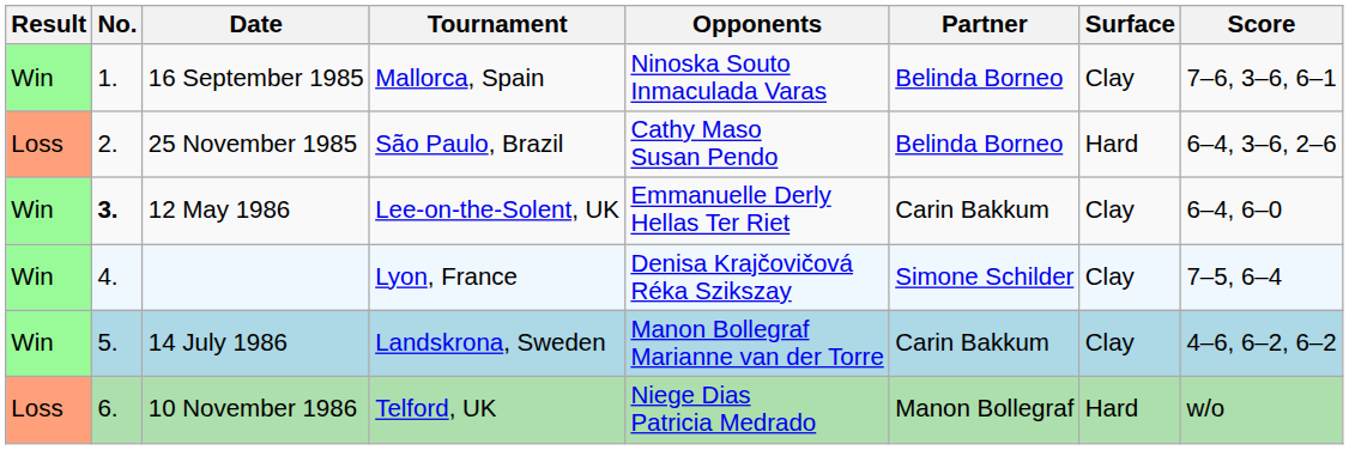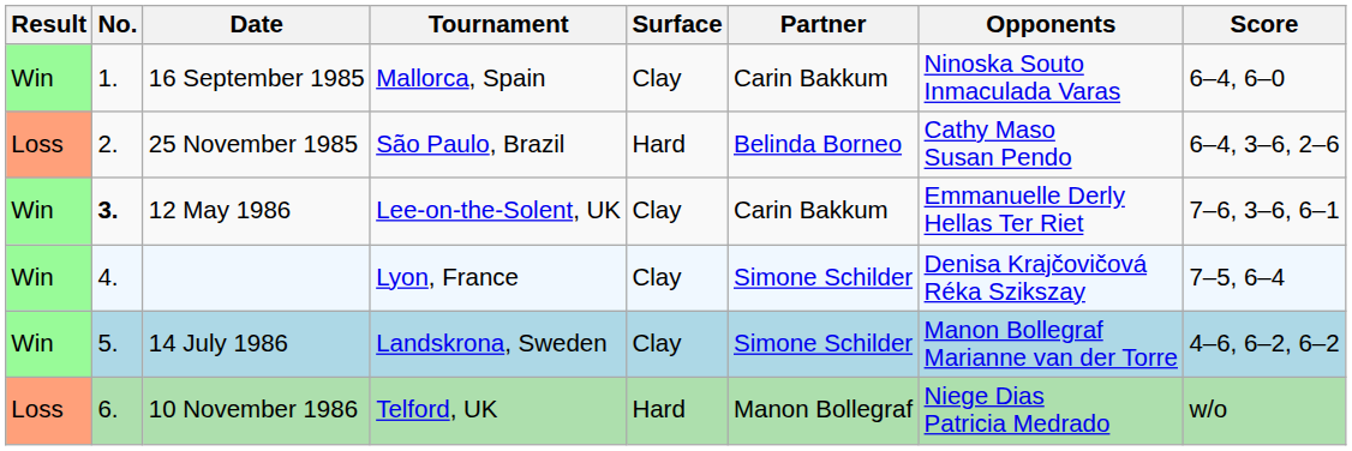 <table class="sortable wikitable">
 <tr>
 <th>Result</th>
 <th>No.</th>
 <th>Date</th>
 <th>Tournament</th>
+<th>Surface</th>
+<th>Partner</th>
 <th>Opponents</th>
-<th>Partner</th>
-<th>Surface</th>
 <th class="unsortable">Score</th>
 </tr>
 <tr>
 <td style="background:#98fb98;">Win</td>
 <td>1.</td>
 <td>16 September 1985</td>
 <td><a href='#'>Mallorca</a>, Spain</td>
+<td>Clay</td>
+<td> Carin Bakkum</td>
 <td> <a href='#'>Ninoska Souto</a> <br>  <a href='#'>Inmaculada Varas</a></td>
-<td> <a href='#'>Belinda Borneo</a></td>
-<td>Clay</td>
-<td>7–6, 3–6, 6–1</td>
+<td>6–4, 6–0</td>
 </tr>
 <tr>
 <td style="background:#ffa07a;">Loss</td>
 <td>2.</td>
 <td>25 November 1985</td>
 <td><a href='#'>São Paulo</a>, Brazil</td>
+<td>Hard</td>
+<td> <a href='#'>Belinda Borneo</a></td>
 <td> <a href='#'>Cathy Maso</a> <br>  <a href='#'>Susan Pendo</a></td>
-<td> <a href='#'>Belinda Borneo</a></td>
-<td>Hard</td>
 <td>6–4, 3–6, 2–6</td>
 </tr>
 <tr>
 <td style="background:#98fb98;">Win</td>
 <td><strong>3.</strong></td>
 <td>12 May 1986</td>
 <td><a href='#'>Lee-on-the-Solent</a>, UK</td>
+<td>Clay</td>
+<td> Carin Bakkum</td>
 <td> <a href='#'>Emmanuelle Derly</a> <br>  <a href='#'>Hellas Ter Riet</a></td>
-<td> Carin Bakkum</td>
-<td>Clay</td>
-<td>6–4, 6–0</td>
+<td>7–6, 3–6, 6–1</td>
 </tr>
 <tr style="background:#f0f8ff;">
 <td style="background:#98fb98;">Win</td>
 <td>4.</td>
 <td></td>
 <td><a href='#'>Lyon</a>, France</td>
+<td>Clay</td>
+<td> <a href='#'>Simone Schilder</a></td>
 <td> <a href='#'>Denisa Krajčovičová</a> <br>  <a href='#'>Réka Szikszay</a></td>
-<td> <a href='#'>Simone Schilder</a></td>
-<td>Clay</td>
 <td>7–5, 6–4</td>
 </tr>
 <tr style="background:lightblue;">
 <td style="background:#98fb98;">Win</td>
 <td>5.</td>
 <td>14 July 1986</td>
 <td><a href='#'>Landskrona</a>, Sweden</td>
+<td>Clay</td>
+<td> <a href='#'>Simone Schilder</a></td>
 <td> <a href='#'>Manon Bollegraf</a> <br>  <a href='#'>Marianne van der Torre</a></td>
-<td> Carin Bakkum</td>
-<td>Clay</td>
 <td>4–6, 6–2, 6–2</td>
 </tr>
 <tr style="background:#addfad;">
 <td style="background:#ffa07a;">Loss</td>
 <td>6.</td>
 <td>10 November 1986</td>
 <td><a href='#'>Telford</a>, UK</td>
+<td>Hard</td>
+<td> Manon Bollegraf</td>
 <td> <a href='#'>Niege Dias</a> <br>  <a href='#'>Patricia Medrado</a></td>
-<td> Manon Bollegraf</td>
-<td>Hard</td>
 <td>w/o</td>
 </tr>
 </table>
